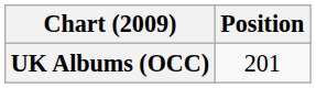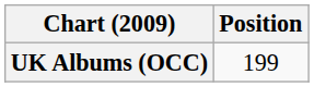 <table class="wikitable plainrowheaders" style="text-align:center">
 <tr>
 <th scope="col">Chart (2009)</th>
 <th scope="col">Position</th>
 </tr>
 <tr>
 <th scope="row">UK Albums (OCC)</th>
-<td>201</td>
+<td>199</td>
 </tr>
 </table>
